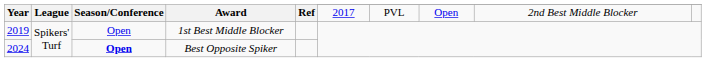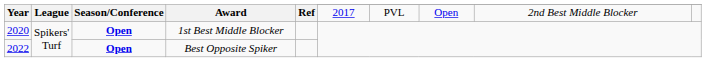 <table class="wikitable sortable" style="text-align:center" width="80%">
 <tr>
 <th style="width:5px;" rowspan="2">Year</th>
 <th style="width:25px;" rowspan="2">League</th>
 <th style="width:100px;" rowspan="2">Season/Conference</th>
 <th style="width:180px;" rowspan="2">Award</th>
 <th style="width:25px;" rowspan="2">Ref</th>
 </tr>
 <tr align=center>
 <td><a href='#'>2017</a></td>
 <td>PVL</td>
 <td><a href='#'>Open</a></td>
 <td><em>2nd Best Middle Blocker</em></td>
 <td></td>
 </tr>
 <tr align=center>
-<td><a href='#'>2019</a></td>
+<td><a href='#'>2020</a></td>
 <td rowspan=2>Spikers' Turf</td>
-<td><a href='#'>Open</a></td>
+<td><strong><a href='#'>Open</a></strong></td>
 <td><em>1st Best Middle Blocker</em></td>
 <td></td>
 </tr>
 <tr align=center>
-<td><a href='#'>2024</a></td>
+<td><a href='#'>2022</a></td>
 <td><strong><a href='#'>Open</a></strong></td>
 <td><em>Best Opposite Spiker</em></td>
 <td></td>
 </tr>
 </table>
